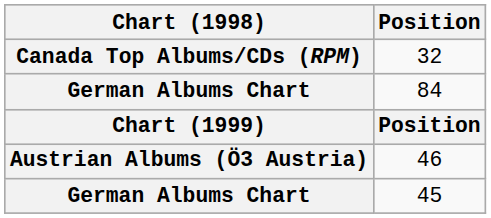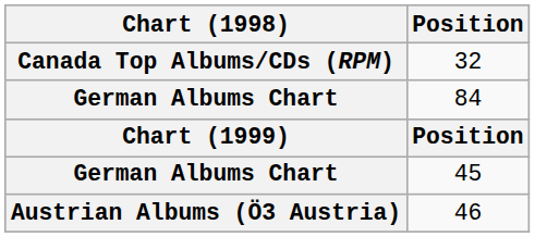 <table class="wikitable sortable plainrowheaders" style="text-align:center;">
 <tr>
 <th scope="col">Chart (1998)</th>
 <th scope="col">Position</th>
 </tr>
 <tr>
 <th scope="row">Canada Top Albums/CDs (<em>RPM</em>)</th>
 <td align="center">32</td>
 </tr>
 <tr>
 <th scope="row">German Albums Chart</th>
 <td align="center">84</td>
 </tr>
 <tr>
 <th scope="col">Chart (1999)</th>
 <th scope="col">Position</th>
 </tr>
 <tr>
+<th scope="row">German Albums Chart</th>
+<td align="center">45</td>
+</tr>
+<tr>
 <th scope="row">Austrian Albums (Ö3 Austria)</th>
 <td>46</td>
 </tr>
-<tr>
-<th scope="row">German Albums Chart</th>
-<td align="center">45</td>
-</tr>
 </table>
